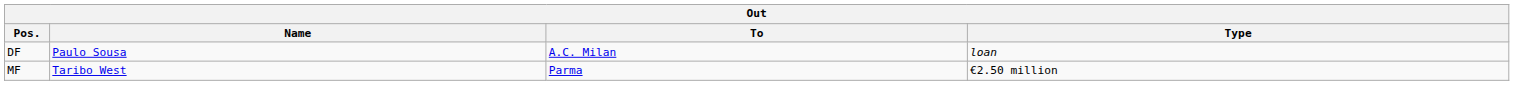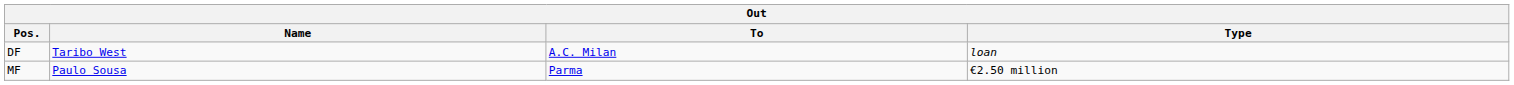 <table class="wikitable" style="font-size:90%;width:99%;">
 <tr>
 <th colspan="4">Out</th>
 </tr>
 <tr>
 <th width=3%>Pos.</th>
 <th width=33%>Name</th>
 <th width=28%>To</th>
 <th width=36%>Type</th>
 </tr>
 <tr>
 <td>DF</td>
-<td><a href='#'>Paulo Sousa</a></td>
+<td><a href='#'>Taribo West</a></td>
 <td><a href='#'>A.C. Milan</a></td>
 <td><em>loan</em></td>
 </tr>
 <tr>
 <td>MF</td>
-<td><a href='#'>Taribo West</a></td>
+<td><a href='#'>Paulo Sousa</a></td>
 <td><a href='#'>Parma</a></td>
 <td>€2.50 million</td>
 </tr>
 </table>
